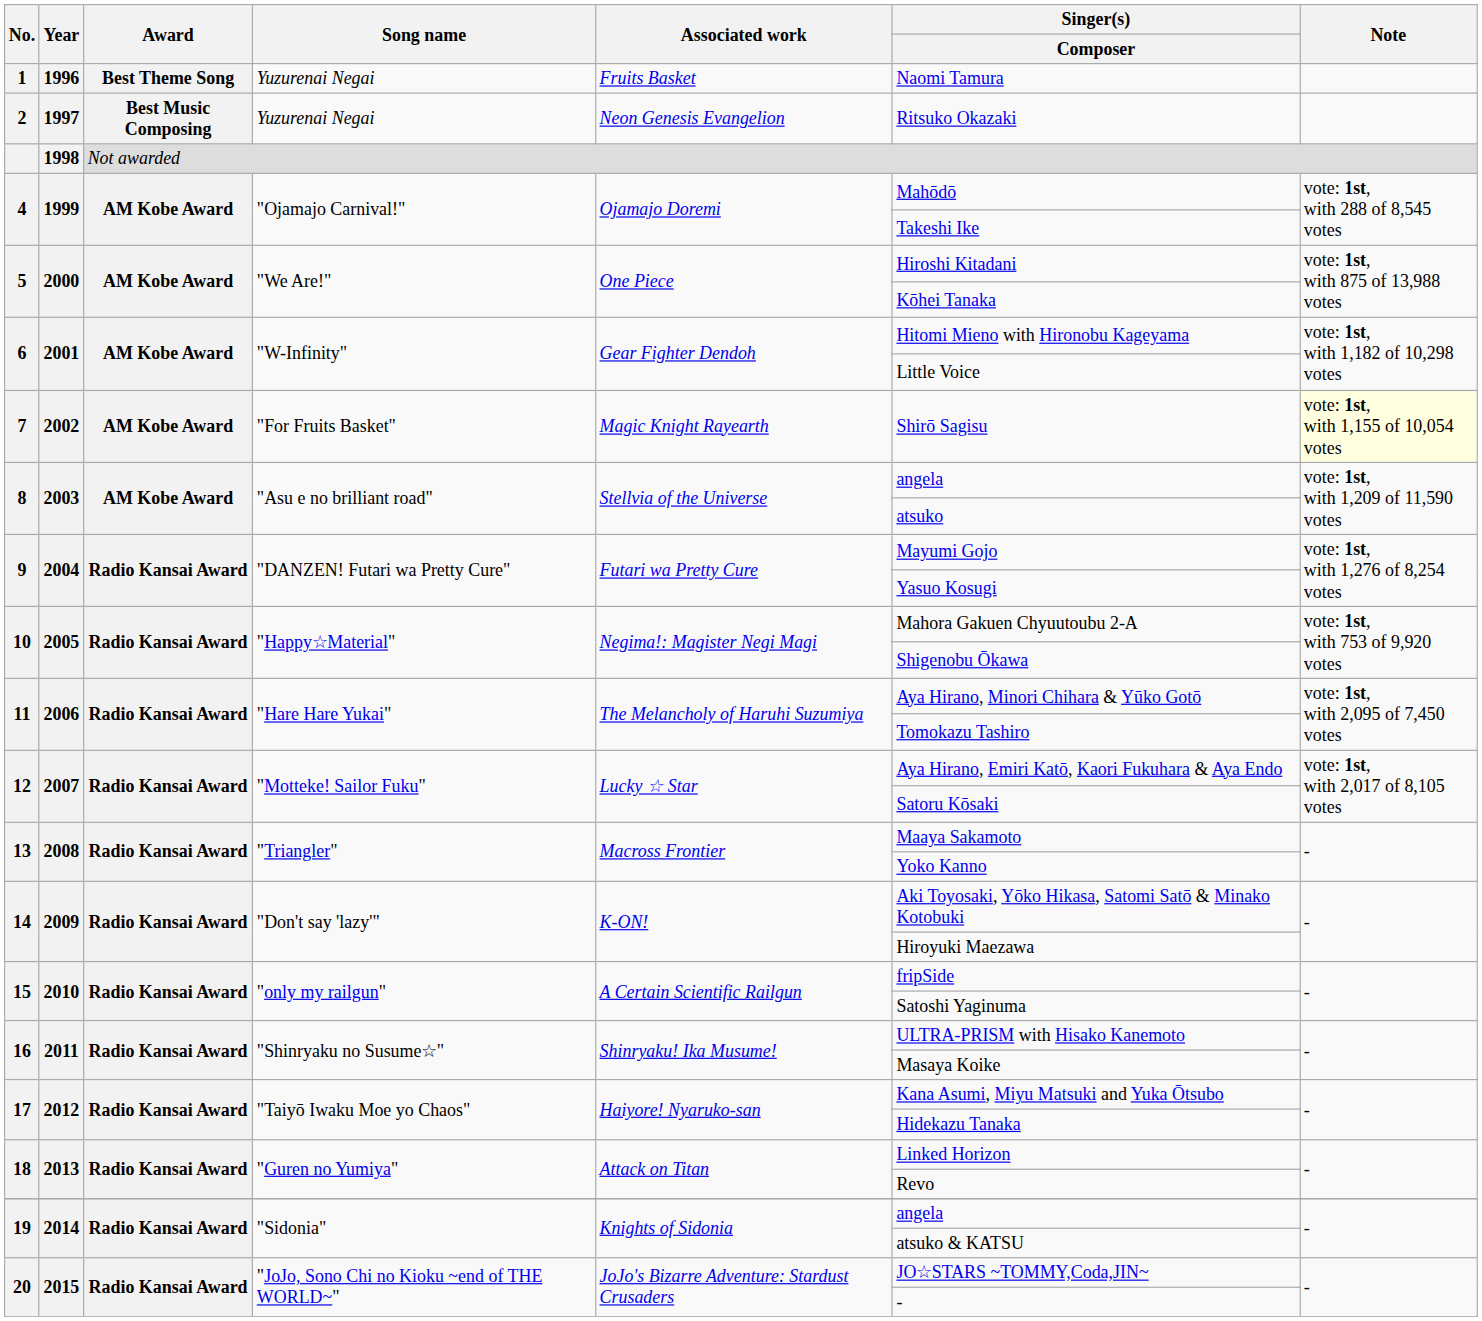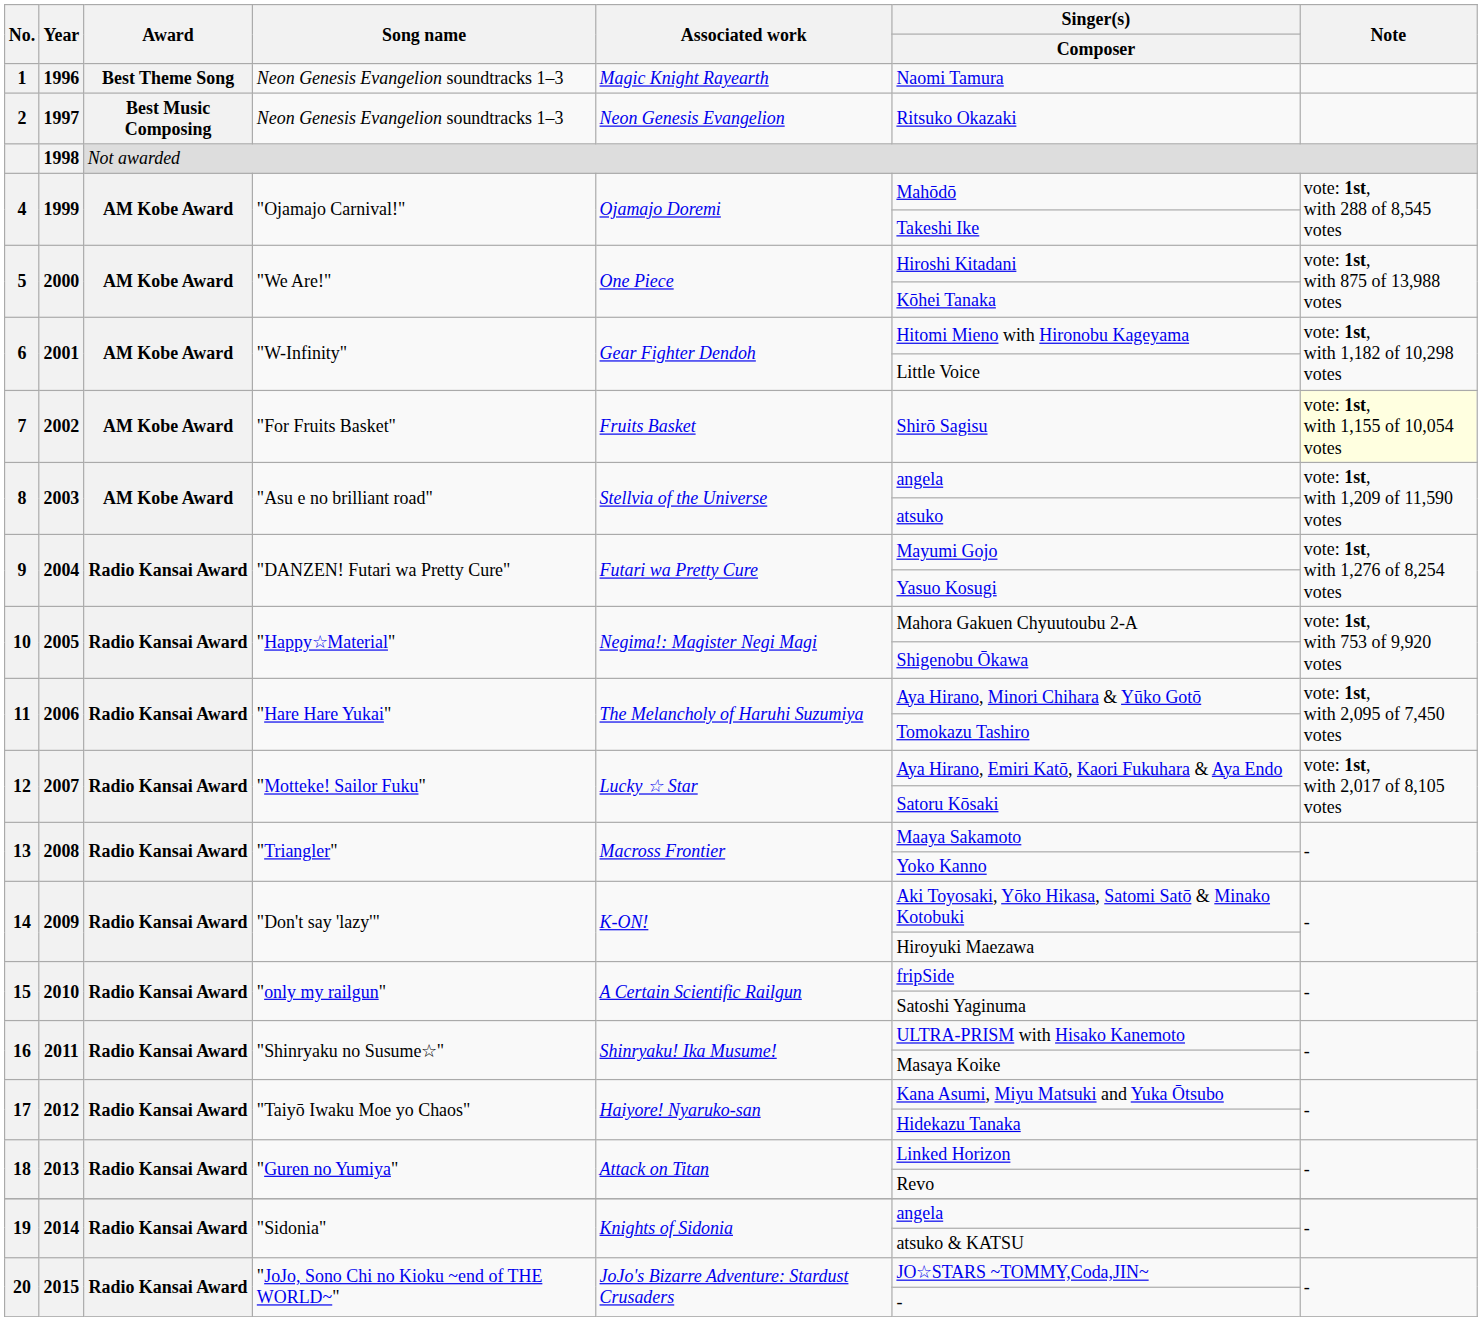 <table class="wikitable" style="font-size: 95%;">
 <tr>
 <th rowspan="2">No.</th>
 <th rowspan="2">Year</th>
 <th rowspan="2">Award</th>
 <th rowspan="2">Song name</th>
 <th rowspan="2">Associated work</th>
 <th>Singer(s)</th>
 <th rowspan="2">Note</th>
 </tr>
 <tr>
 <th>Composer</th>
 </tr>
 <tr>
 <th>1</th>
 <th>1996</th>
 <th>Best Theme Song</th>
-<td><em>Yuzurenai Negai</em></td>
-<td><em><a href='#'>Fruits Basket</a></em></td>
+<td><em>Neon Genesis Evangelion</em> soundtracks 1–3</td>
+<td><em><a href='#'>Magic Knight Rayearth</a></em></td>
 <td><a href='#'>Naomi Tamura</a></td>
 <td></td>
 </tr>
 <tr>
 <th>2</th>
 <th>1997</th>
 <th>Best Music Composing</th>
-<td><em>Yuzurenai Negai</em></td>
+<td><em>Neon Genesis Evangelion</em> soundtracks 1–3</td>
 <td><em><a href='#'>Neon Genesis Evangelion</a></em></td>
 <td><a href='#'>Ritsuko Okazaki</a></td>
 <td></td>
 </tr>
 <tr bgcolor="#DDDDDD">
 <th></th>
 <th>1998</th>
 <td colspan="5"><em>Not awarded</em></td>
 </tr>
 <tr>
 <th rowspan="2">4</th>
 <th rowspan="2">1999</th>
 <th rowspan="2">AM Kobe Award</th>
 <td rowspan="2">"Ojamajo Carnival!"</td>
 <td rowspan="2"><em><a href='#'>Ojamajo Doremi</a></em></td>
 <td><a href='#'>Mahōdō</a></td>
 <td rowspan="2">vote: <strong>1st</strong>,<br>with 288 of 8,545 votes</td>
 </tr>
 <tr>
 <td><a href='#'>Takeshi Ike</a></td>
 </tr>
 <tr>
 <th rowspan="2">5</th>
 <th rowspan="2">2000</th>
 <th rowspan="2">AM Kobe Award</th>
 <td rowspan="2">"We Are!"</td>
 <td rowspan="2"><em><a href='#'>One Piece</a></em></td>
 <td><a href='#'>Hiroshi Kitadani</a></td>
 <td rowspan="2">vote: <strong>1st</strong>,<br>with 875 of 13,988 votes</td>
 </tr>
 <tr>
 <td><a href='#'>Kōhei Tanaka</a></td>
 </tr>
 <tr>
 <th rowspan="2">6</th>
 <th rowspan="2">2001</th>
 <th rowspan="2">AM Kobe Award</th>
 <td rowspan="2">"W-Infinity"</td>
 <td rowspan="2"><em><a href='#'>Gear Fighter Dendoh</a></em></td>
 <td><a href='#'>Hitomi Mieno</a> with <a href='#'>Hironobu Kageyama</a></td>
 <td rowspan="2">vote: <strong>1st</strong>,<br>with 1,182 of 10,298 votes</td>
 </tr>
 <tr>
 <td>Little Voice</td>
 </tr>
 <tr>
 <th>7</th>
 <th>2002</th>
 <th>AM Kobe Award</th>
 <td>"For Fruits Basket"</td>
-<td><em><a href='#'>Magic Knight Rayearth</a></em></td>
+<td><em><a href='#'>Fruits Basket</a></em></td>
 <td><a href='#'>Shirō Sagisu</a></td>
 <td style="background: lightyellow;">vote: <strong>1st</strong>,<br>with 1,155 of 10,054 votes</td>
 </tr>
 <tr>
 <th rowspan="2">8</th>
 <th rowspan="2">2003</th>
 <th rowspan="2">AM Kobe Award</th>
 <td rowspan="2">"Asu e no brilliant road"</td>
 <td rowspan="2"><em><a href='#'>Stellvia of the Universe</a></em></td>
 <td><a href='#'>angela</a></td>
 <td rowspan="2">vote: <strong>1st</strong>,<br>with 1,209 of 11,590 votes</td>
 </tr>
 <tr>
 <td><a href='#'>atsuko</a></td>
 </tr>
 <tr>
 <th rowspan="2">9</th>
 <th rowspan="2">2004</th>
 <th rowspan="2">Radio Kansai Award</th>
 <td rowspan="2">"DANZEN! Futari wa Pretty Cure"</td>
 <td rowspan="2"><em><a href='#'>Futari wa Pretty Cure</a></em></td>
 <td><a href='#'>Mayumi Gojo</a></td>
 <td rowspan="2">vote: <strong>1st</strong>,<br>with 1,276 of 8,254 votes</td>
 </tr>
 <tr>
 <td><a href='#'>Yasuo Kosugi</a></td>
 </tr>
 <tr>
 <th rowspan="2">10</th>
 <th rowspan="2">2005</th>
 <th rowspan="2">Radio Kansai Award</th>
 <td rowspan="2">"<a href='#'>Happy☆Material</a>"</td>
 <td rowspan="2"><em><a href='#'>Negima!: Magister Negi Magi</a></em></td>
 <td>Mahora Gakuen Chyuutoubu 2-A</td>
 <td rowspan="2">vote: <strong>1st</strong>,<br>with 753 of 9,920 votes</td>
 </tr>
 <tr>
 <td><a href='#'>Shigenobu Ōkawa</a></td>
 </tr>
 <tr>
 <th rowspan="2">11</th>
 <th rowspan="2">2006</th>
 <th rowspan="2">Radio Kansai Award</th>
 <td rowspan="2">"<a href='#'>Hare Hare Yukai</a>"</td>
 <td rowspan="2"><em><a href='#'>The Melancholy of Haruhi Suzumiya</a></em></td>
 <td><a href='#'>Aya Hirano</a>, <a href='#'>Minori Chihara</a> & <a href='#'>Yūko Gotō</a></td>
 <td rowspan="2">vote: <strong>1st</strong>,<br>with 2,095 of 7,450 votes</td>
 </tr>
 <tr>
 <td><a href='#'>Tomokazu Tashiro</a></td>
 </tr>
 <tr>
 <th rowspan="2">12</th>
 <th rowspan="2">2007</th>
 <th rowspan="2">Radio Kansai Award</th>
 <td rowspan="2">"<a href='#'>Motteke! Sailor Fuku</a>"</td>
 <td rowspan="2"><em><a href='#'>Lucky ☆ Star</a></em></td>
 <td><a href='#'>Aya Hirano</a>, <a href='#'>Emiri Katō</a>, <a href='#'>Kaori Fukuhara</a> & <a href='#'>Aya Endo</a></td>
 <td rowspan="2">vote: <strong>1st</strong>,<br>with 2,017 of 8,105 votes</td>
 </tr>
 <tr>
 <td><a href='#'>Satoru Kōsaki</a></td>
 </tr>
 <tr>
 <th rowspan="2">13</th>
 <th rowspan="2">2008</th>
 <th rowspan="2">Radio Kansai Award</th>
 <td rowspan="2">"<a href='#'>Triangler</a>"</td>
 <td rowspan="2"><em><a href='#'>Macross Frontier</a></em></td>
 <td><a href='#'>Maaya Sakamoto</a></td>
 <td rowspan="2">-</td>
 </tr>
 <tr>
 <td><a href='#'>Yoko Kanno</a></td>
 </tr>
 <tr>
 <th rowspan="2">14</th>
 <th rowspan="2">2009</th>
 <th rowspan="2">Radio Kansai Award</th>
 <td rowspan="2">"Don't say 'lazy'"</td>
 <td rowspan="2"><em><a href='#'>K-ON!</a></em></td>
 <td><a href='#'>Aki Toyosaki</a>, <a href='#'>Yōko Hikasa</a>, <a href='#'>Satomi Satō</a> & <a href='#'>Minako Kotobuki</a></td>
 <td rowspan="2">-</td>
 </tr>
 <tr>
 <td>Hiroyuki Maezawa</td>
 </tr>
 <tr>
 <th rowspan="2">15</th>
 <th rowspan="2">2010</th>
 <th rowspan="2">Radio Kansai Award</th>
 <td rowspan="2">"<a href='#'>only my railgun</a>"</td>
 <td rowspan="2"><em><a href='#'>A Certain Scientific Railgun</a></em></td>
 <td><a href='#'>fripSide</a></td>
 <td rowspan="2">-</td>
 </tr>
 <tr>
 <td>Satoshi Yaginuma</td>
 </tr>
 <tr>
 <th rowspan="2">16</th>
 <th rowspan="2">2011</th>
 <th rowspan="2">Radio Kansai Award</th>
 <td rowspan="2">"Shinryaku no Susume☆"</td>
 <td rowspan="2"><em><a href='#'>Shinryaku! Ika Musume!</a></em></td>
 <td><a href='#'>ULTRA-PRISM</a> with <a href='#'>Hisako Kanemoto</a></td>
 <td rowspan="2">-</td>
 </tr>
 <tr>
 <td>Masaya Koike</td>
 </tr>
 <tr>
 <th rowspan="2">17</th>
 <th rowspan="2">2012</th>
 <th rowspan="2">Radio Kansai Award</th>
 <td rowspan="2">"Taiyō Iwaku Moe yo Chaos"</td>
 <td rowspan="2"><em><a href='#'>Haiyore! Nyaruko-san</a></em></td>
 <td><a href='#'>Kana Asumi</a>, <a href='#'>Miyu Matsuki</a> and <a href='#'>Yuka Ōtsubo</a></td>
 <td rowspan="2">-</td>
 </tr>
 <tr>
 <td><a href='#'>Hidekazu Tanaka</a></td>
 </tr>
 <tr>
 <th rowspan="2">18</th>
 <th rowspan="2">2013</th>
 <th rowspan="2">Radio Kansai Award</th>
 <td rowspan="2">"<a href='#'>Guren no Yumiya</a>"</td>
 <td rowspan="2"><em><a href='#'>Attack on Titan</a></em></td>
 <td><a href='#'>Linked Horizon</a></td>
 <td rowspan="2">-</td>
 </tr>
 <tr>
 <td>Revo</td>
 </tr>
 <tr>
 </tr>
 <tr>
 <th rowspan="2">19</th>
 <th rowspan="2">2014</th>
 <th rowspan="2">Radio Kansai Award</th>
 <td rowspan="2">"Sidonia"</td>
 <td rowspan="2"><em><a href='#'>Knights of Sidonia</a></em></td>
 <td><a href='#'>angela</a></td>
 <td rowspan="2">-</td>
 </tr>
 <tr>
 <td>atsuko & KATSU</td>
 </tr>
 <tr>
 <th rowspan="2">20</th>
 <th rowspan="2">2015</th>
 <th rowspan="2">Radio Kansai Award</th>
 <td rowspan="2">"<a href='#'>JoJo, Sono Chi no Kioku ~end of THE WORLD~</a>"</td>
 <td rowspan="2"><em><a href='#'>JoJo's Bizarre Adventure: Stardust Crusaders</a></em></td>
 <td><a href='#'>JO☆STARS ~TOMMY,Coda,JIN~</a></td>
 <td rowspan="2">-</td>
 </tr>
 <tr>
 <td>-</td>
 </tr>
 </table>
